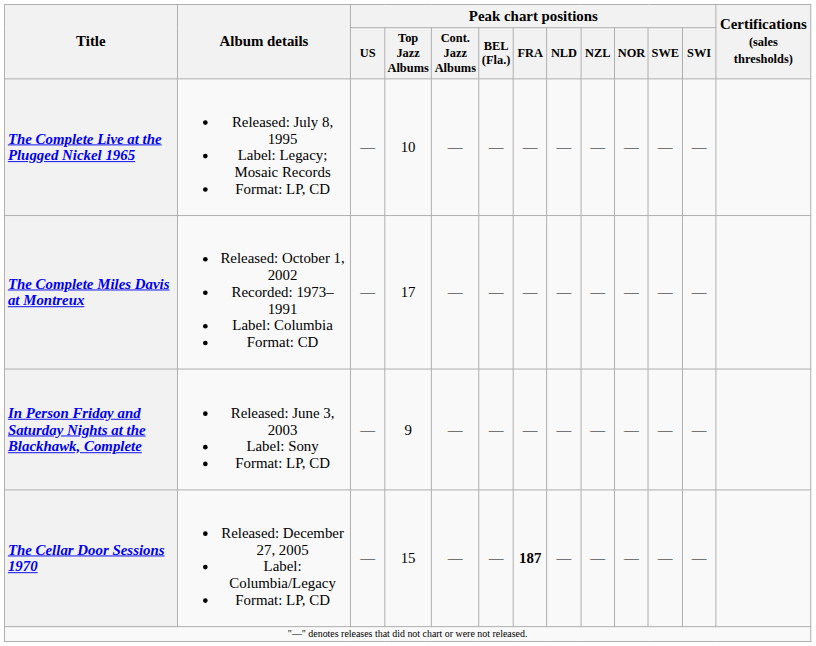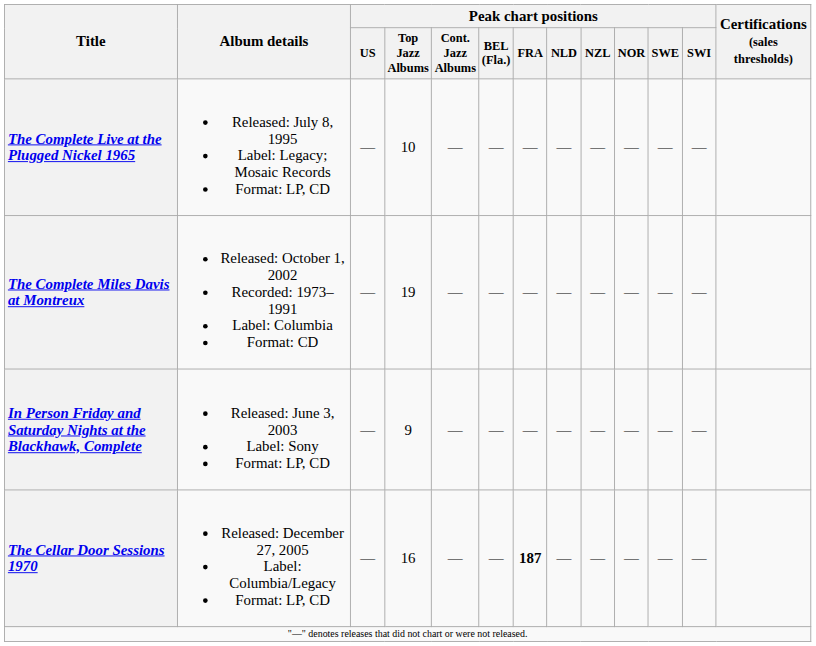 <table class="wikitable plainrowheaders" style="text-align:center">
 <tr>
 <th scope=col rowspan="2">Title</th>
 <th scope=col rowspan="2">Album details</th>
 <th scope=col colspan="10">Peak chart positions</th>
 <th scope=col rowspan="2">Certifications<br><small>(sales thresholds)</small></th>
 </tr>
 <tr style="font-size:smaller;">
 <th width="30">US<br></th>
 <th width="30">Top <br>Jazz Albums<br></th>
 <th width="30">Cont. <br>Jazz Albums<br></th>
 <th width="30">BEL (Fla.)<br></th>
 <th width="30">FRA<br></th>
 <th width="30">NLD<br></th>
 <th width="30">NZL<br></th>
 <th width="30">NOR<br></th>
 <th width="30">SWE<br></th>
 <th width="30">SWI<br></th>
 </tr>
 <tr>
 <th scope=row style="text-align:left"><em><a href='#'>The Complete Live at the Plugged Nickel 1965</a></em></th>
 <td><br><ul><li>Released: July 8, 1995</li><li>Label: Legacy; Mosaic Records</li><li>Format: LP, CD</li></ul></td>
 <td>—</td>
 <td>10</td>
 <td>—</td>
 <td>—</td>
 <td>—</td>
 <td>—</td>
 <td>—</td>
 <td>—</td>
 <td>—</td>
 <td>—</td>
 <td></td>
 </tr>
 <tr>
 <th scope=row style="text-align:left"><em><a href='#'>The Complete Miles Davis at Montreux</a></em></th>
 <td><br><ul><li>Released: October 1, 2002</li><li>Recorded: 1973–1991</li><li>Label: Columbia</li><li>Format: CD</li></ul></td>
 <td>—</td>
-<td>17</td>
+<td>19</td>
 <td>—</td>
 <td>—</td>
 <td>—</td>
 <td>—</td>
 <td>—</td>
 <td>—</td>
 <td>—</td>
 <td>—</td>
 <td></td>
 </tr>
 <tr>
 <th scope=row style="text-align:left"><em><a href='#'>In Person Friday and Saturday Nights at the Blackhawk, Complete</a></em></th>
 <td><br><ul><li>Released: June 3, 2003</li><li>Label: Sony</li><li>Format: LP, CD</li></ul></td>
 <td>—</td>
 <td>9</td>
 <td>—</td>
 <td>—</td>
 <td>—</td>
 <td>—</td>
 <td>—</td>
 <td>—</td>
 <td>—</td>
 <td>—</td>
 <td></td>
 </tr>
 <tr>
 <th scope=row style="text-align:left"><em><a href='#'>The Cellar Door Sessions 1970</a></em></th>
 <td><br><ul><li>Released: December 27, 2005</li><li>Label: Columbia/Legacy</li><li>Format: LP, CD</li></ul></td>
 <td>—</td>
-<td>15</td>
+<td>16</td>
 <td>—</td>
 <td>—</td>
 <td><strong>187</strong></td>
 <td>—</td>
 <td>—</td>
 <td>—</td>
 <td>—</td>
 <td>—</td>
 <td></td>
 </tr>
 <tr>
 <td colspan="24" style="font-size:8pt; text-align:center;">"—" denotes releases that did not chart or were not released.</td>
 </tr>
 </table>
